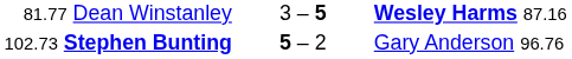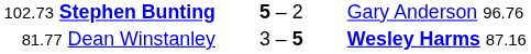 <table style="text-align:center">
 <tr>
 <th width=223></th>
 <th width=100></th>
 <th width=223></th>
 </tr>
 <tr>
+<td align=right><small><span>102.73</span></small> <strong><a href='#'>Stephen Bunting</a></strong> </td>
+<td><strong>5</strong> – 2</td>
+<td align=left> <a href='#'>Gary Anderson</a> <small><span>96.76</span></small></td>
+</tr>
+<tr>
 <td align=right><small><span>81.77</span></small>  <a href='#'>Dean Winstanley</a> </td>
 <td>3 – <strong>5</strong></td>
 <td align=left> <strong><a href='#'>Wesley Harms</a></strong>  <small><span>87.16</span></small></td>
 </tr>
-<tr>
-<td align=right><small><span>102.73</span></small> <strong><a href='#'>Stephen Bunting</a></strong> </td>
-<td><strong>5</strong> – 2</td>
-<td align=left> <a href='#'>Gary Anderson</a> <small><span>96.76</span></small></td>
-</tr>
 </table>
